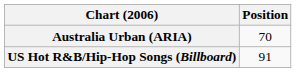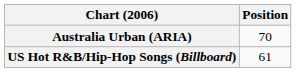 <table class="wikitable sortable plainrowheaders" style="text-align:center">
 <tr>
 <th scope="col">Chart (2006)</th>
 <th scope="col">Position</th>
 </tr>
 <tr>
 <th scope="row">Australia Urban (ARIA)</th>
 <td>70</td>
 </tr>
 <tr>
 <th scope="row">US Hot R&B/Hip-Hop Songs (<em>Billboard</em>)</th>
-<td>91</td>
+<td>61</td>
 </tr>
 </table>
